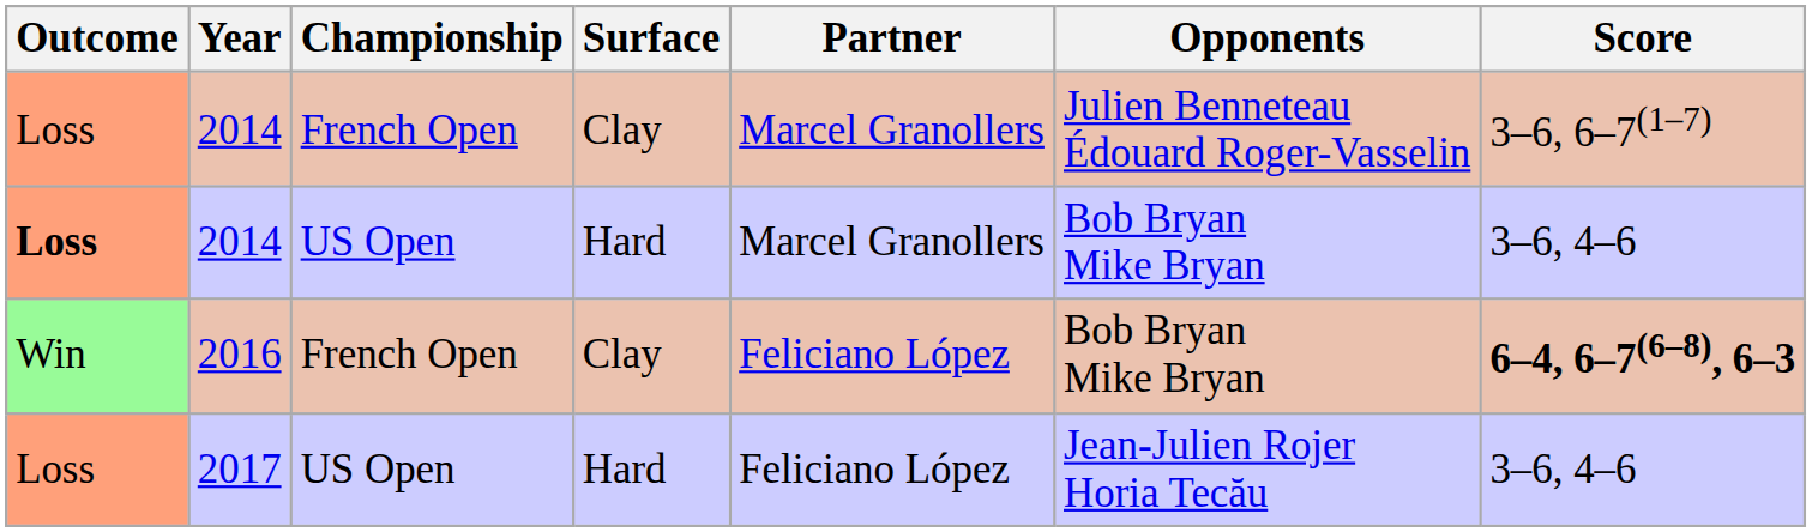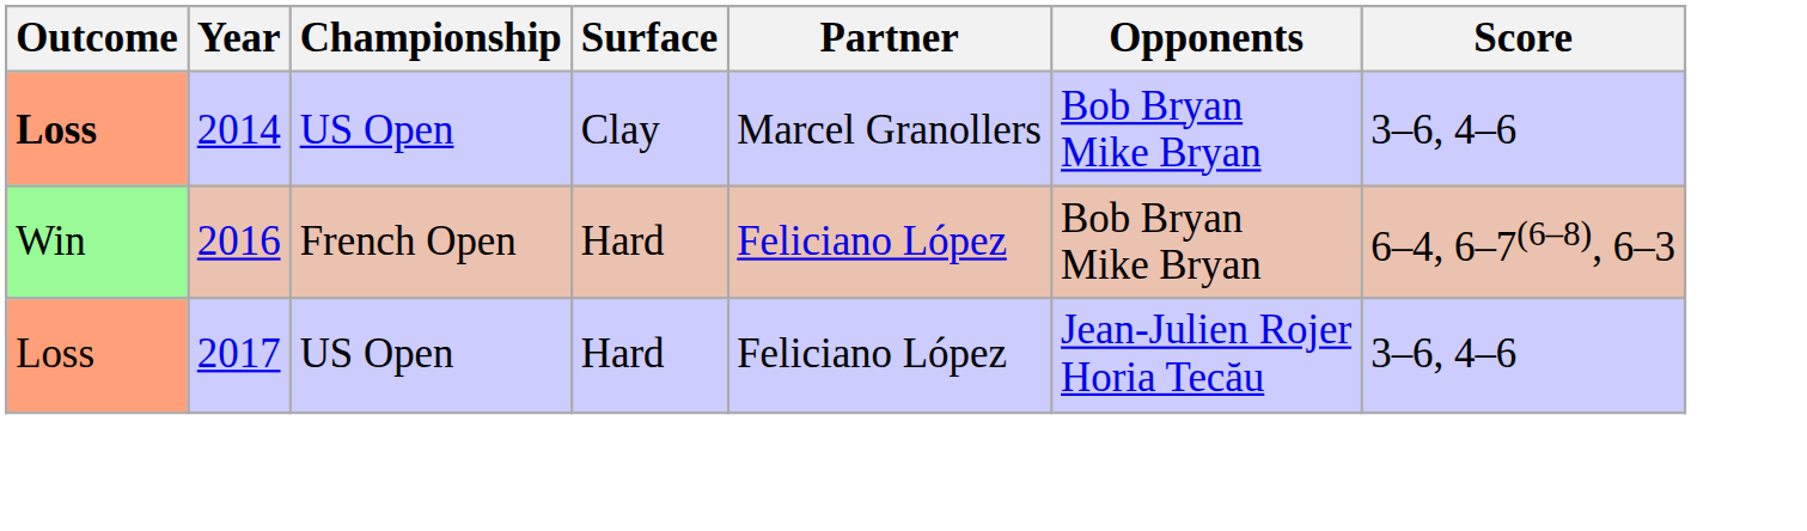 <table class="sortable wikitable">
 <tr>
 <th>Outcome</th>
 <th>Year</th>
 <th>Championship</th>
 <th>Surface</th>
 <th>Partner</th>
 <th>Opponents</th>
 <th class="unsortable">Score</th>
 </tr>
-<tr bgcolor=ebc2af>
-<td bgcolor=FFA07A>Loss</td>
-<td><a href='#'>2014</a></td>
-<td><a href='#'>French Open</a></td>
-<td>Clay</td>
-<td> <a href='#'>Marcel Granollers</a></td>
-<td> <a href='#'>Julien Benneteau</a><br> <a href='#'>Édouard Roger-Vasselin</a></td>
-<td>3–6, 6–7<sup>(1–7)</sup></td>
-</tr>
 <tr bgcolor=CCCCFF>
 <td bgcolor=FFA07A><strong>Loss</strong></td>
 <td><a href='#'>2014</a></td>
 <td><a href='#'>US Open</a></td>
-<td>Hard</td>
+<td>Clay</td>
 <td> Marcel Granollers</td>
 <td> <a href='#'>Bob Bryan</a><br> <a href='#'>Mike Bryan</a></td>
 <td>3–6, 4–6</td>
 </tr>
 <tr bgcolor=ebc2af>
 <td bgcolor=98fb98>Win</td>
 <td><a href='#'>2016</a></td>
 <td>French Open</td>
-<td>Clay</td>
+<td>Hard</td>
 <td> <a href='#'>Feliciano López</a></td>
 <td> Bob Bryan<br> Mike Bryan</td>
-<td><strong>6–4, 6–7<sup>(6–8)</sup>, 6–3</strong></td>
+<td>6–4, 6–7<sup>(6–8)</sup>, 6–3</td>
 </tr>
 <tr bgcolor=CCCCFF>
 <td bgcolor=FFA07A>Loss</td>
 <td><a href='#'>2017</a></td>
 <td>US Open</td>
 <td>Hard</td>
 <td> Feliciano López</td>
 <td> <a href='#'>Jean-Julien Rojer</a><br> <a href='#'>Horia Tecău</a></td>
 <td>3–6, 4–6</td>
 </tr>
 </table>
